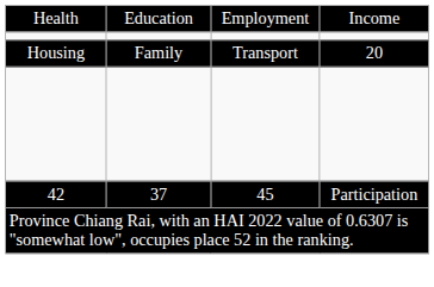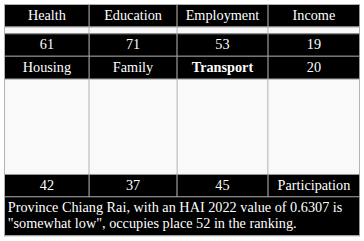 <table class="wikitable floatright" style="width:400px;">
 <tr>
 <td style="text-align:center; width:100px; background:black; color:white;">Health</td>
 <td style="text-align:center; width:100px; background:black; color:white;">Education</td>
 <td style="text-align:center; width:100px; background:black; color:white;">Employment</td>
 <td style="text-align:center; width:100px; background:black; color:white;">Income</td>
 </tr>
 <tr>
 <td></td>
 <td></td>
 <td></td>
 <td></td>
 </tr>
 <tr>
+<td style="text-align:center; background:black; color:white;">61</td>
+<td style="text-align:center; background:black; color:white;">71</td>
+<td style="text-align:center; background:black; color:white;">53</td>
+<td style="text-align:center; background:black; color:white;">19</td>
+</tr>
+<tr>
 <td style="text-align:center; background:black; color:white;">Housing</td>
 <td style="text-align:center; background:black; color:white;">Family</td>
-<td style="text-align:center; background:black; color:white;">Transport</td>
+<td style="text-align:center; background:black; color:white;"><strong>Transport</strong></td>
 <td style="text-align:center; background:black; color:white;">20</td>
 </tr>
 <tr>
 <td style="height:100px;"></td>
 <td></td>
 <td></td>
 <td></td>
 </tr>
 <tr>
 <td style="text-align:center; background:black; color:white;">42</td>
 <td style="text-align:center; background:black; color:white;">37</td>
 <td style="text-align:center; background:black; color:white;">45</td>
 <td style="text-align:center; background:black; color:white;">Participation</td>
 </tr>
 <tr>
 <td colspan="4"; style="background:black; color:white;">Province Chiang Rai, with an HAI 2022 value of 0.6307 is "somewhat low", occupies place 52 in the ranking.</td>
 </tr>
 </table>
